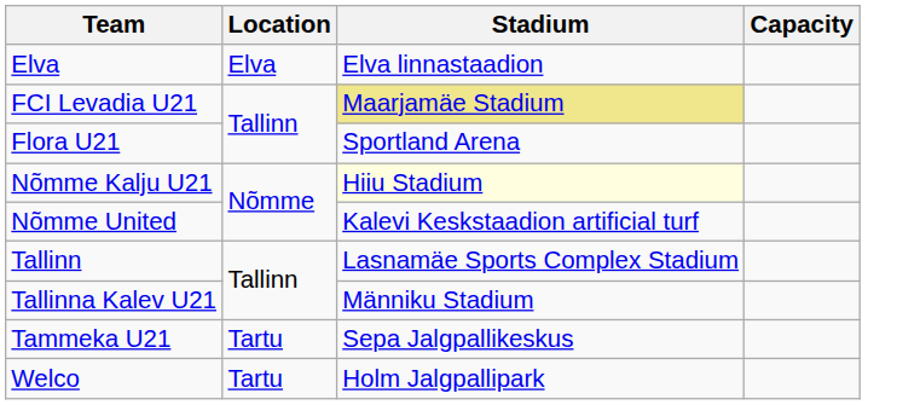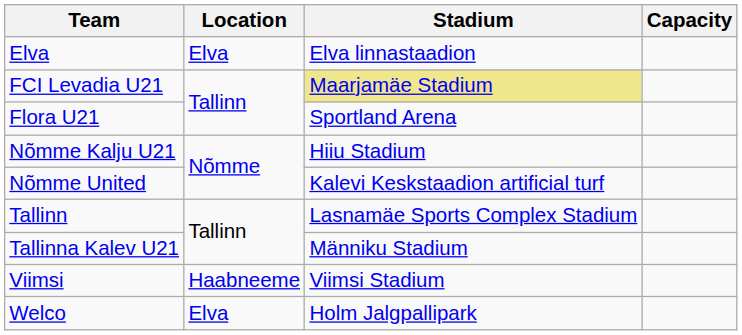 <table class="wikitable sortable">
 <tr>
 <th>Team</th>
 <th>Location</th>
 <th>Stadium</th>
 <th>Capacity</th>
 </tr>
 <tr>
 <td><a href='#'>Elva</a></td>
 <td><a href='#'>Elva</a></td>
 <td><a href='#'>Elva linnastaadion</a></td>
 <td align=center></td>
 </tr>
 <tr>
 <td><a href='#'>FCI Levadia U21</a></td>
 <td rowspan=2><a href='#'>Tallinn</a></td>
 <td style="background: khaki;"><a href='#'>Maarjamäe Stadium</a></td>
 <td align=center></td>
 </tr>
 <tr>
 <td><a href='#'>Flora U21</a></td>
 <td><a href='#'>Sportland Arena</a></td>
 <td align=center></td>
 </tr>
 <tr>
 <td><a href='#'>Nõmme Kalju U21</a></td>
 <td rowspan=2><a href='#'>Nõmme</a></td>
-<td style="background: lightyellow;"><a href='#'>Hiiu Stadium</a></td>
+<td><a href='#'>Hiiu Stadium</a></td>
 <td align=center></td>
 </tr>
 <tr>
 <td><a href='#'>Nõmme United</a></td>
 <td><a href='#'>Kalevi Keskstaadion artificial turf</a></td>
 <td align=center></td>
 </tr>
 <tr>
 <td><a href='#'>Tallinn</a></td>
 <td rowspan=2>Tallinn</td>
 <td><a href='#'>Lasnamäe Sports Complex Stadium</a></td>
 <td align=center></td>
 </tr>
 <tr>
 <td><a href='#'>Tallinna Kalev U21</a></td>
 <td><a href='#'>Männiku Stadium</a></td>
 <td align=center></td>
 </tr>
 <tr>
-<td><a href='#'>Tammeka U21</a></td>
-<td><a href='#'>Tartu</a></td>
-<td><a href='#'>Sepa Jalgpallikeskus</a></td>
+<td><a href='#'>Viimsi</a></td>
+<td><a href='#'>Haabneeme</a></td>
+<td><a href='#'>Viimsi Stadium</a></td>
 <td align=center></td>
 </tr>
 <tr>
 <td><a href='#'>Welco</a></td>
-<td><a href='#'>Tartu</a></td>
+<td><a href='#'>Elva</a></td>
 <td><a href='#'>Holm Jalgpallipark</a></td>
 <td align=center></td>
 </tr>
 </table>
